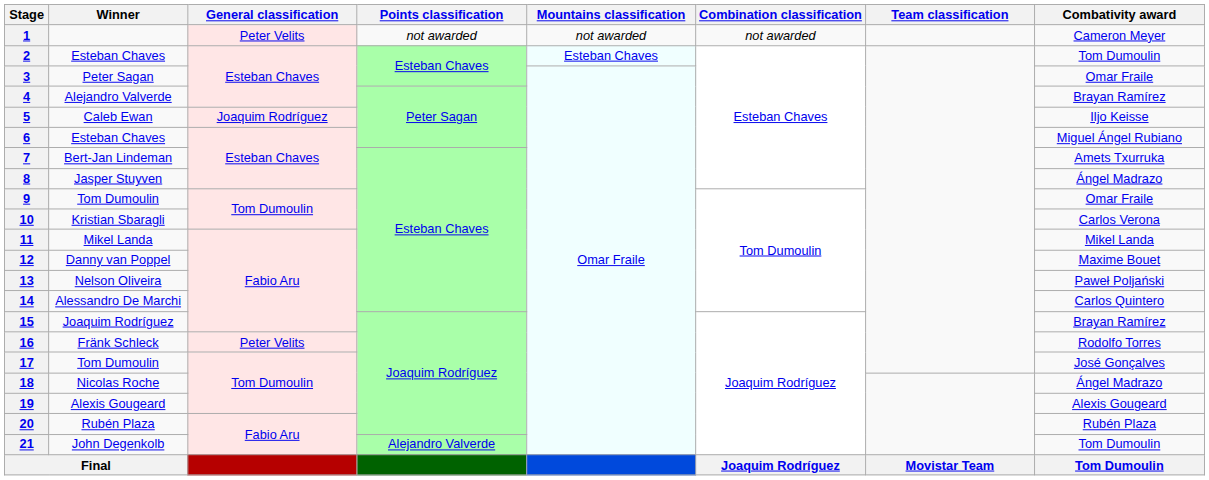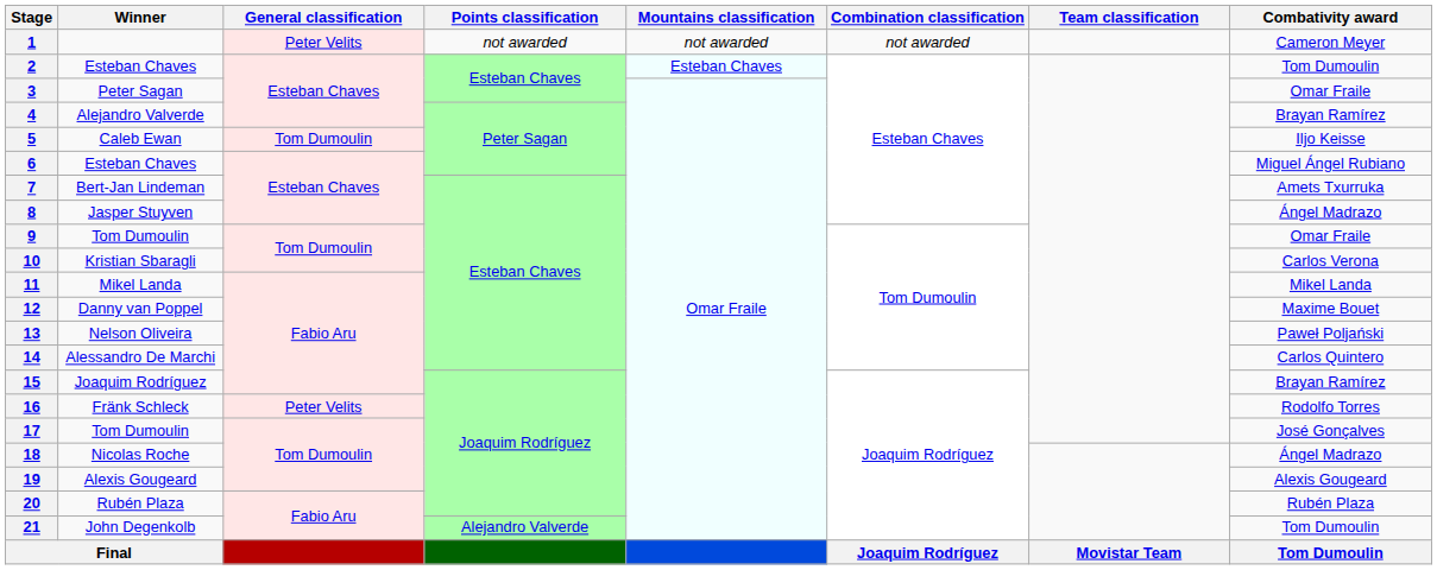 <table class="wikitable" style="text-align:center; font-size:smaller; clear: both;">
 <tr>
 <th scope="col" style="width:1%;">Stage</th>
 <th scope="col" style="width:9%;">Winner</th>
 <th scope="col" style="width:11%;"><a href='#'>General classification</a><br></th>
 <th scope="col" style="width:11%;"><a href='#'>Points classification</a><br></th>
 <th scope="col" style="width:11%;"><a href='#'>Mountains classification</a><br></th>
 <th scope="col" style="width:11%;"><a href='#'>Combination classification</a><br></th>
 <th scope="col" style="width:11%;"><a href='#'>Team classification</a></th>
 <th scope="col" style="width:11%;">Combativity award</th>
 </tr>
 <tr>
 <th scope="row"><a href='#'>1</a></th>
 <td></td>
 <td style="background:#FFE6E6;"><a href='#'>Peter Velits</a></td>
 <td><em>not awarded</em></td>
 <td><em>not awarded</em></td>
 <td><em>not awarded</em></td>
 <td></td>
 <td><a href='#'>Cameron Meyer</a></td>
 </tr>
 <tr>
 <th scope="row"><a href='#'>2</a></th>
 <td><a href='#'>Esteban Chaves</a></td>
 <td style="background:#FFE6E6;" rowspan=3><a href='#'>Esteban Chaves</a></td>
 <td style="background:#A9FFA9;" rowspan=2><a href='#'>Esteban Chaves</a></td>
 <td style="background:azure;"><a href='#'>Esteban Chaves</a></td>
 <td style="background:white;" rowspan=7><a href='#'>Esteban Chaves</a></td>
 <td rowspan="16"></td>
 <td><a href='#'>Tom Dumoulin</a></td>
 </tr>
 <tr>
 <th scope="row"><a href='#'>3</a></th>
 <td><a href='#'>Peter Sagan</a></td>
 <td style="background:azure;" rowspan="19"><a href='#'>Omar Fraile</a></td>
 <td><a href='#'>Omar Fraile</a></td>
 </tr>
 <tr>
 <th scope="row"><a href='#'>4</a></th>
 <td><a href='#'>Alejandro Valverde</a></td>
 <td style="background:#A9FFA9;" rowspan=3><a href='#'>Peter Sagan</a></td>
 <td><a href='#'>Brayan Ramírez</a></td>
 </tr>
 <tr>
 <th scope="row"><a href='#'>5</a></th>
 <td><a href='#'>Caleb Ewan</a></td>
-<td style="background:#FFE6E6;"><a href='#'>Joaquim Rodríguez</a></td>
+<td style="background:#FFE6E6;"><a href='#'>Tom Dumoulin</a></td>
 <td><a href='#'>Iljo Keisse</a></td>
 </tr>
 <tr>
 <th scope="row"><a href='#'>6</a></th>
 <td><a href='#'>Esteban Chaves</a></td>
 <td style="background:#FFE6E6;" rowspan=3><a href='#'>Esteban Chaves</a></td>
 <td><a href='#'>Miguel Ángel Rubiano</a></td>
 </tr>
 <tr>
 <th scope="row"><a href='#'>7</a></th>
 <td><a href='#'>Bert-Jan Lindeman</a></td>
 <td style="background:#A9FFA9;" rowspan="8"><a href='#'>Esteban Chaves</a></td>
 <td><a href='#'>Amets Txurruka</a></td>
 </tr>
 <tr>
 <th scope="row"><a href='#'>8</a></th>
 <td><a href='#'>Jasper Stuyven</a></td>
 <td><a href='#'>Ángel Madrazo</a></td>
 </tr>
 <tr>
 <th scope="row"><a href='#'>9</a></th>
 <td><a href='#'>Tom Dumoulin</a></td>
 <td style="background:#FFE6E6;" rowspan=2><a href='#'>Tom Dumoulin</a></td>
 <td style="background:white;" rowspan="6"><a href='#'>Tom Dumoulin</a></td>
 <td><a href='#'>Omar Fraile</a></td>
 </tr>
 <tr>
 <th scope="row"><a href='#'>10</a></th>
 <td><a href='#'>Kristian Sbaragli</a></td>
 <td><a href='#'>Carlos Verona</a></td>
 </tr>
 <tr>
 <th scope="row"><a href='#'>11</a></th>
 <td><a href='#'>Mikel Landa</a></td>
 <td style="background:#FFE6E6;" rowspan="5"><a href='#'>Fabio Aru</a></td>
 <td><a href='#'>Mikel Landa</a></td>
 </tr>
 <tr>
 <th scope="row"><a href='#'>12</a></th>
 <td><a href='#'>Danny van Poppel</a></td>
 <td><a href='#'>Maxime Bouet</a></td>
 </tr>
 <tr>
 <th scope="row"><a href='#'>13</a></th>
 <td><a href='#'>Nelson Oliveira</a></td>
 <td><a href='#'>Paweł Poljański</a></td>
 </tr>
 <tr>
 <th scope="row"><a href='#'>14</a></th>
 <td><a href='#'>Alessandro De Marchi</a></td>
 <td><a href='#'>Carlos Quintero</a></td>
 </tr>
 <tr>
 <th scope="row"><a href='#'>15</a></th>
 <td><a href='#'>Joaquim Rodríguez</a></td>
 <td style="background:#A9FFA9;" rowspan="6"><a href='#'>Joaquim Rodríguez</a></td>
 <td style="background:white;" rowspan="7"><a href='#'>Joaquim Rodríguez</a></td>
 <td><a href='#'>Brayan Ramírez</a></td>
 </tr>
 <tr>
 <th scope="row"><a href='#'>16</a></th>
 <td><a href='#'>Fränk Schleck</a></td>
 <td style="background:#FFE6E6;"><a href='#'>Peter Velits</a></td>
 <td><a href='#'>Rodolfo Torres</a></td>
 </tr>
 <tr>
 <th scope="row"><a href='#'>17</a></th>
 <td><a href='#'>Tom Dumoulin</a></td>
 <td style="background:#FFE6E6;" rowspan="3"><a href='#'>Tom Dumoulin</a></td>
 <td><a href='#'>José Gonçalves</a></td>
 </tr>
 <tr>
 <th scope="row"><a href='#'>18</a></th>
 <td><a href='#'>Nicolas Roche</a></td>
 <td rowspan="4"></td>
 <td><a href='#'>Ángel Madrazo</a></td>
 </tr>
 <tr>
 <th scope="row"><a href='#'>19</a></th>
 <td><a href='#'>Alexis Gougeard</a></td>
 <td><a href='#'>Alexis Gougeard</a></td>
 </tr>
 <tr>
 <th scope="row"><a href='#'>20</a></th>
 <td><a href='#'>Rubén Plaza</a></td>
 <td style="background:#FFE6E6;" rowspan="2"><a href='#'>Fabio Aru</a></td>
 <td><a href='#'>Rubén Plaza</a></td>
 </tr>
 <tr>
 <th scope="row"><a href='#'>21</a></th>
 <td><a href='#'>John Degenkolb</a></td>
 <td style="background:#A9FFA9;"><a href='#'>Alejandro Valverde</a></td>
 <td><a href='#'>Tom Dumoulin</a></td>
 </tr>
 <tr>
 <th colspan="2">Final</th>
 <th style="background:#B60000;"></th>
 <th style="background:#006200;"></th>
 <th style="background:#0049DC;"></th>
 <th style="background:offwhite;"><a href='#'>Joaquim Rodríguez</a></th>
 <th style="background:offwhite;"><a href='#'>Movistar Team</a></th>
 <th style="background:offwhite;"><a href='#'>Tom Dumoulin</a></th>
 </tr>
 </table>
